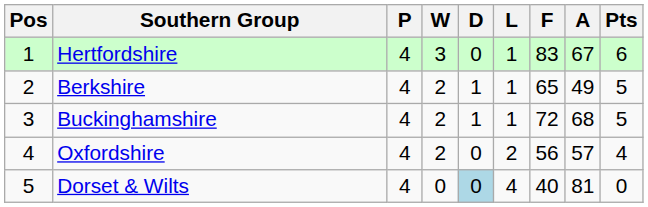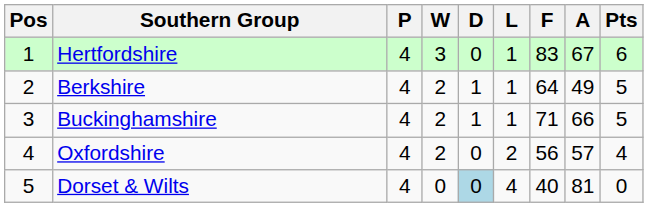 <table class="wikitable" style="font-size: 100%">
 <tr>
 <th width=20>Pos</th>
 <th width=250>Southern Group</th>
 <th width=20>P</th>
 <th width=20>W</th>
 <th width=20>D</th>
 <th width=20>L</th>
 <th width=20>F</th>
 <th width=20>A</th>
 <th width=20>Pts</th>
 </tr>
 <tr align=center style="background: #CCFFCC;">
 <td>1</td>
 <td align="left"><a href='#'>Hertfordshire</a></td>
 <td>4</td>
 <td>3</td>
 <td>0</td>
 <td>1</td>
 <td>83</td>
 <td>67</td>
 <td>6</td>
 </tr>
 <tr align=center>
 <td>2</td>
 <td align="left"><a href='#'>Berkshire</a></td>
 <td>4</td>
 <td>2</td>
 <td>1</td>
 <td>1</td>
-<td>65</td>
+<td>64</td>
 <td>49</td>
 <td>5</td>
 </tr>
 <tr align=center>
 <td>3</td>
 <td align="left"><a href='#'>Buckinghamshire</a></td>
 <td>4</td>
 <td>2</td>
 <td>1</td>
 <td>1</td>
-<td>72</td>
-<td>68</td>
+<td>71</td>
+<td>66</td>
 <td>5</td>
 </tr>
 <tr align=center>
 <td>4</td>
 <td align="left"><a href='#'>Oxfordshire</a></td>
 <td>4</td>
 <td>2</td>
 <td>0</td>
 <td>2</td>
 <td>56</td>
 <td>57</td>
 <td>4</td>
 </tr>
 <tr align=center>
 <td>5</td>
 <td align="left"><a href='#'>Dorset & Wilts</a></td>
 <td>4</td>
 <td>0</td>
 <td style="background: lightblue;">0</td>
 <td>4</td>
 <td>40</td>
 <td>81</td>
 <td>0</td>
 </tr>
 </table>
